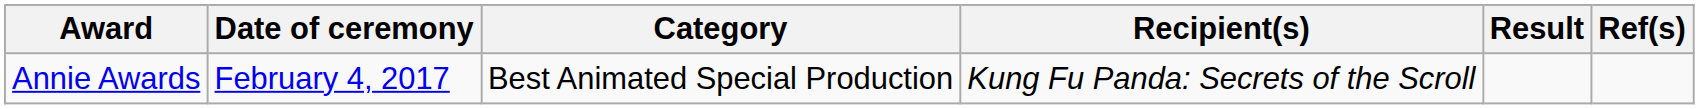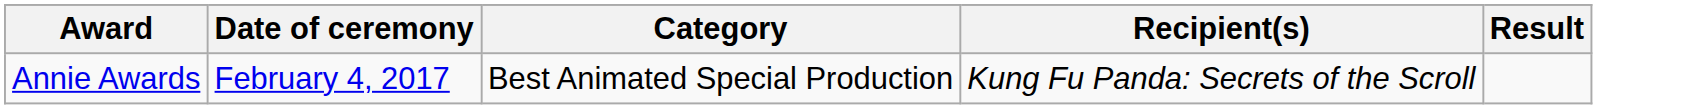 <table class="wikitable sortable">
 <tr>
 <th>Award</th>
 <th>Date of ceremony</th>
 <th>Category</th>
 <th>Recipient(s)</th>
 <th>Result</th>
-<th>Ref(s)</th>
 </tr>
 <tr>
 <td><a href='#'>Annie Awards</a></td>
 <td><a href='#'>February 4, 2017</a></td>
 <td>Best Animated Special Production</td>
 <td><em>Kung Fu Panda: Secrets of the Scroll</em></td>
 <td></td>
-<td></td>
 </tr>
 </table>
